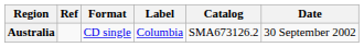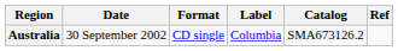 <table class="wikitable plainrowheaders">
 <tr>
 <th scope="col">Region</th>
-<th>Ref</th>
+<th>Date</th>
 <th>Format</th>
 <th>Label</th>
 <th>Catalog</th>
-<th>Date</th>
+<th>Ref</th>
 </tr>
 <tr>
 <th scope="row">Australia</th>
-<td></td>
+<td>30 September 2002</td>
 <td><a href='#'>CD single</a></td>
 <td><a href='#'>Columbia</a></td>
 <td>SMA673126.2</td>
-<td>30 September 2002</td>
+<td></td>
 </tr>
 </table>
